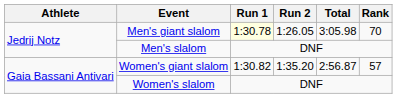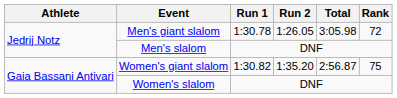 <table class="wikitable" style="font-size:90%">
 <tr>
 <th>Athlete</th>
 <th>Event</th>
 <th>Run 1</th>
 <th>Run 2</th>
 <th>Total</th>
 <th>Rank</th>
 </tr>
 <tr>
 <td rowspan=2><a href='#'>Jedrij Notz</a></td>
 <td align="center"><a href='#'>Men's giant slalom</a></td>
-<td align="center" style="background: lightyellow;">1:30.78</td>
+<td align="center">1:30.78</td>
 <td align="center">1:26.05</td>
 <td align="center">3:05.98</td>
-<td align="center">70</td>
+<td align="center">72</td>
 </tr>
 <tr>
 <td align="center"><a href='#'>Men's slalom</a></td>
 <td align=center colspan=4>DNF</td>
 </tr>
 <tr>
 <td rowspan=2><a href='#'>Gaia Bassani Antivari</a></td>
 <td align="center"><a href='#'>Women's giant slalom</a></td>
 <td align="center">1:30.82</td>
 <td align="center">1:35.20</td>
 <td align="center">2:56.87</td>
-<td align="center">57</td>
+<td align="center">75</td>
 </tr>
 <tr>
 <td align="center"><a href='#'>Women's slalom</a></td>
 <td align=center colspan=4>DNF</td>
 </tr>
 </table>
